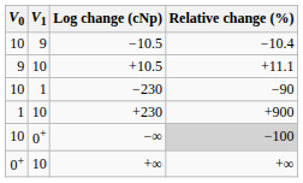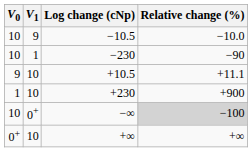 <table class="wikitable" style="text-align:right;">
 <tr>
 <th><em>V</em><sub>0</sub></th>
 <th><em>V</em><sub>1</sub></th>
 <th>Log change (cNp)</th>
 <th>Relative change (%)</th>
 </tr>
 <tr>
 <td>10</td>
 <td>9</td>
 <td>−10.5</td>
-<td>−10.4</td>
+<td>−10.0</td>
+</tr>
+<tr>
+<td>10</td>
+<td>1</td>
+<td>−230</td>
+<td>−90</td>
 </tr>
 <tr>
 <td>9</td>
 <td>10</td>
 <td>+10.5</td>
 <td>+11.1</td>
-</tr>
-<tr>
-<td>10</td>
-<td>1</td>
-<td>−230</td>
-<td>−90</td>
 </tr>
 <tr>
 <td>1</td>
 <td>10</td>
 <td>+230</td>
 <td>+900</td>
 </tr>
 <tr>
 <td>10</td>
 <td>0<sup>+</sup></td>
 <td>−∞</td>
 <td style="background: lightgrey;">−100</td>
 </tr>
 <tr>
 <td>0<sup>+</sup></td>
 <td>10</td>
 <td>+∞</td>
 <td>+∞</td>
 </tr>
 </table>
